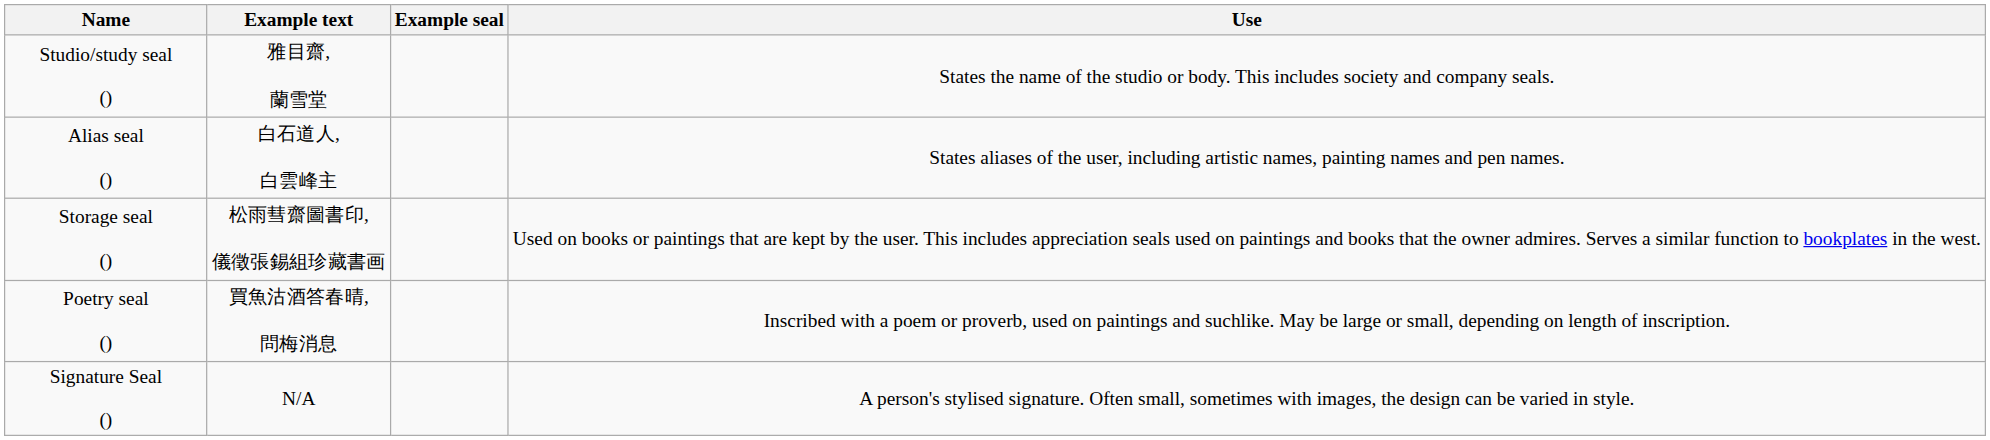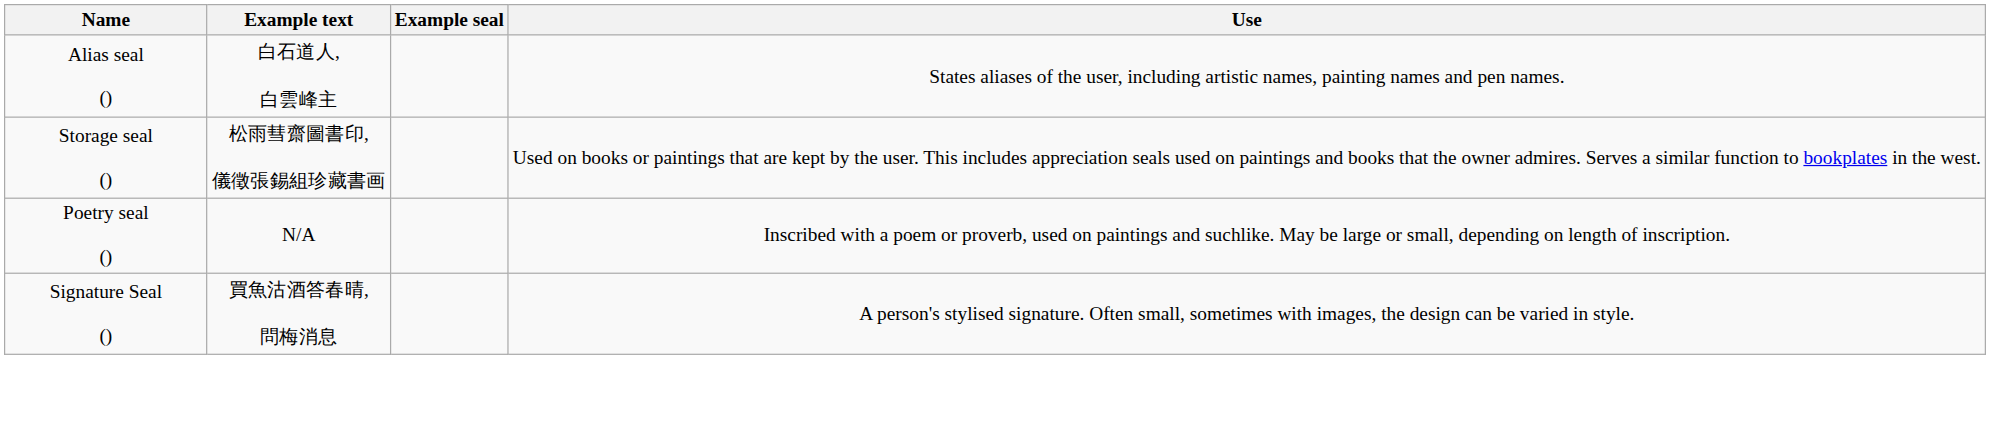 <table class="wikitable"  style="text-align:center;">
 <tr>
 <th style="min-width: 160px;">Name</th>
 <th style="min-width: 130px;">Example text</th>
 <th>Example seal</th>
 <th>Use</th>
-</tr>
-<tr>
-<td>Studio/study seal<br><br>()</td>
-<td>雅目齋,<br><br> 蘭雪堂</td>
-<td></td>
-<td>States the name of the studio or body. This includes society and company seals.</td>
 </tr>
 <tr>
 <td>Alias seal<br><br>()</td>
 <td>白石道人,<br><br> 白雲峰主</td>
 <td></td>
 <td>States aliases of the user, including artistic names, painting names and pen names.</td>
 </tr>
 <tr>
 <td>Storage seal<br><br>()</td>
 <td>松雨彗齋圖書印,<br><br> 儀徵張錫組珍藏書画</td>
 <td></td>
 <td>Used on books or paintings that are kept by the user. This includes appreciation seals used on paintings and books that the owner admires. Serves a similar function to <a href='#'>bookplates</a> in the west.</td>
 </tr>
 <tr>
 <td>Poetry seal<br><br>()</td>
-<td>買魚沽酒答春晴,<br><br> 問梅消息</td>
+<td>N/A</td>
 <td></td>
 <td>Inscribed with a poem or proverb, used on paintings and suchlike. May be large or small, depending on length of inscription.</td>
 </tr>
 <tr>
 <td>Signature Seal<br><br>()</td>
-<td>N/A</td>
+<td>買魚沽酒答春晴,<br><br> 問梅消息</td>
 <td>　</td>
 <td>A person's stylised signature. Often small, sometimes with images, the design can be varied in style.</td>
 </tr>
 </table>
